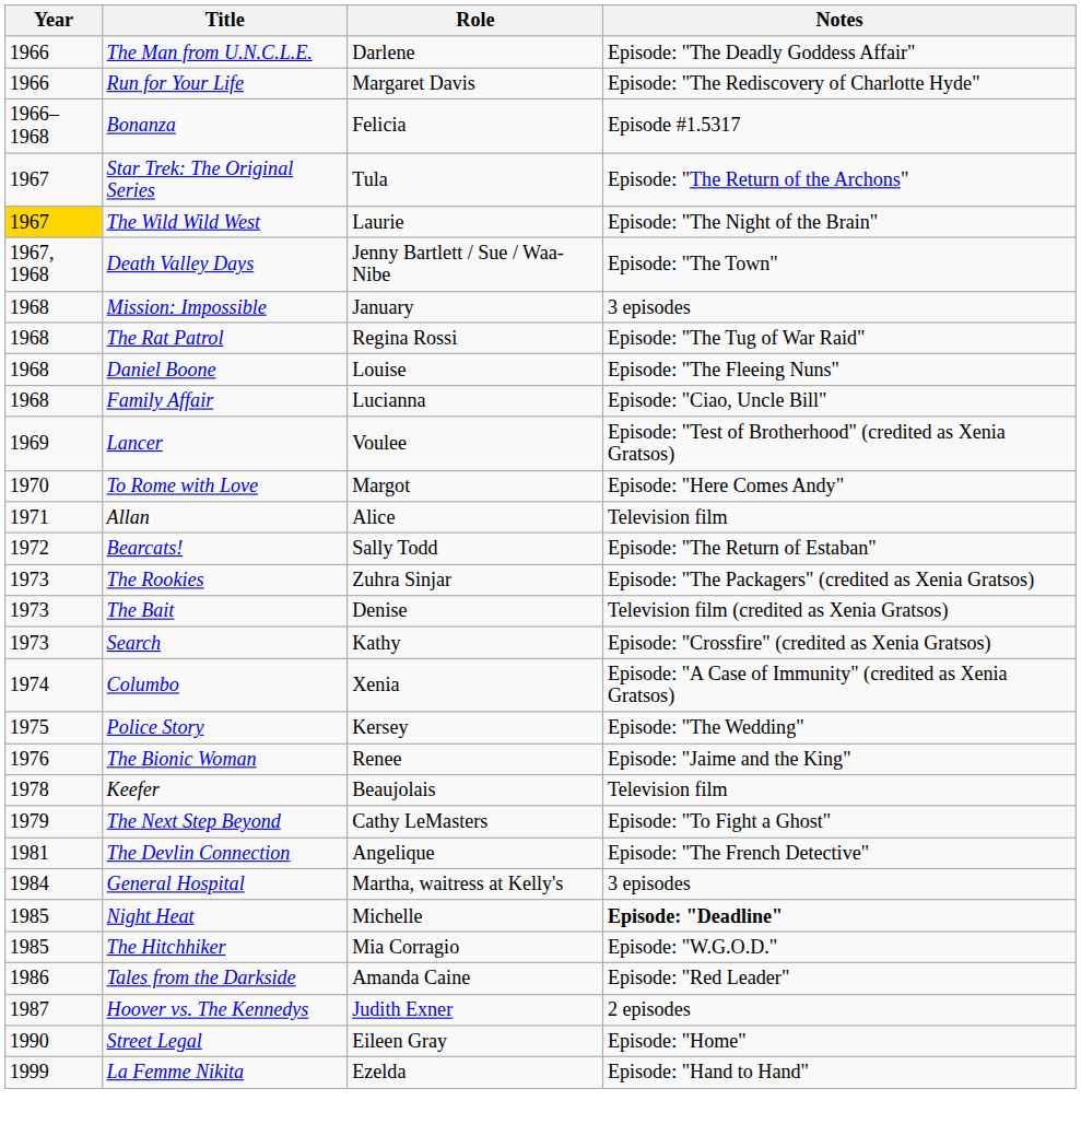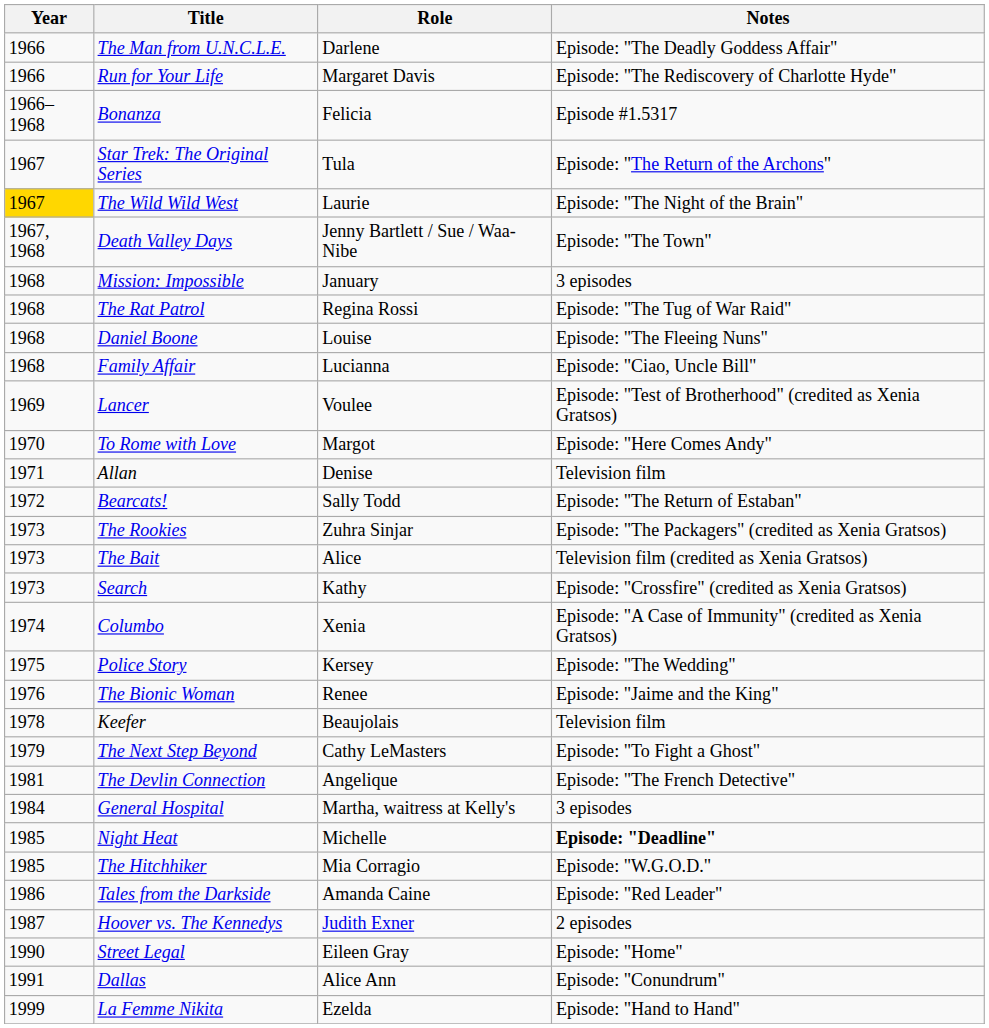 <table class="wikitable sortable">
 <tr>
 <th>Year</th>
 <th>Title</th>
 <th>Role</th>
 <th>Notes</th>
 </tr>
 <tr>
 <td>1966</td>
 <td><em><a href='#'>The Man from U.N.C.L.E.</a></em></td>
 <td>Darlene</td>
 <td>Episode: "The Deadly Goddess Affair"</td>
 </tr>
 <tr>
 <td>1966</td>
 <td><a href='#'><em>Run for Your Life</em></a></td>
 <td>Margaret Davis</td>
 <td>Episode: "The Rediscovery of Charlotte Hyde"</td>
 </tr>
 <tr>
 <td>1966–1968</td>
 <td><em><a href='#'>Bonanza</a></em></td>
 <td>Felicia</td>
 <td>Episode #1.5317</td>
 </tr>
 <tr>
 <td>1967</td>
 <td><em><a href='#'>Star Trek: The Original Series</a></em></td>
 <td>Tula</td>
 <td>Episode: "<a href='#'>The Return of the Archons</a>"</td>
 </tr>
 <tr>
 <td style="background: gold;">1967</td>
 <td><em><a href='#'>The Wild Wild West</a></em></td>
 <td>Laurie</td>
 <td>Episode: "The Night of the Brain"</td>
 </tr>
 <tr>
 <td>1967, 1968</td>
 <td><em><a href='#'>Death Valley Days</a></em></td>
 <td>Jenny Bartlett / Sue / Waa-Nibe</td>
 <td>Episode: "The Town"</td>
 </tr>
 <tr>
 <td>1968</td>
 <td><a href='#'><em>Mission: Impossible</em></a></td>
 <td>January</td>
 <td>3 episodes</td>
 </tr>
 <tr>
 <td>1968</td>
 <td><em><a href='#'>The Rat Patrol</a></em></td>
 <td>Regina Rossi</td>
 <td>Episode: "The Tug of War Raid"</td>
 </tr>
 <tr>
 <td>1968</td>
 <td><a href='#'><em>Daniel Boone</em></a></td>
 <td>Louise</td>
 <td>Episode: "The Fleeing Nuns"</td>
 </tr>
 <tr>
 <td>1968</td>
 <td><em><a href='#'>Family Affair</a></em></td>
 <td>Lucianna</td>
 <td>Episode: "Ciao, Uncle Bill"</td>
 </tr>
 <tr>
 <td>1969</td>
 <td><a href='#'><em>Lancer</em></a></td>
 <td>Voulee</td>
 <td>Episode: "Test of Brotherhood" (credited as Xenia Gratsos)</td>
 </tr>
 <tr>
 <td>1970</td>
 <td><a href='#'><em>To Rome with Love</em></a></td>
 <td>Margot</td>
 <td>Episode: "Here Comes Andy"</td>
 </tr>
 <tr>
 <td>1971</td>
 <td><em>Allan</em></td>
-<td>Alice</td>
+<td>Denise</td>
 <td>Television film</td>
 </tr>
 <tr>
 <td>1972</td>
 <td><em><a href='#'>Bearcats!</a></em></td>
 <td>Sally Todd</td>
 <td>Episode: "The Return of Estaban"</td>
 </tr>
 <tr>
 <td>1973</td>
 <td><em><a href='#'>The Rookies</a></em></td>
 <td>Zuhra Sinjar</td>
 <td>Episode: "The Packagers" (credited as Xenia Gratsos)</td>
 </tr>
 <tr>
 <td>1973</td>
 <td><a href='#'><em>The Bait</em></a></td>
-<td>Denise</td>
+<td>Alice</td>
 <td>Television film (credited as Xenia Gratsos)</td>
 </tr>
 <tr>
 <td>1973</td>
 <td><a href='#'><em>Search</em></a></td>
 <td>Kathy</td>
 <td>Episode: "Crossfire" (credited as Xenia Gratsos)</td>
 </tr>
 <tr>
 <td>1974</td>
 <td><em><a href='#'>Columbo</a></em></td>
 <td>Xenia</td>
 <td>Episode: "A Case of Immunity" (credited as Xenia Gratsos)</td>
 </tr>
 <tr>
 <td>1975</td>
 <td><a href='#'><em>Police Story</em></a></td>
 <td>Kersey</td>
 <td>Episode: "The Wedding"</td>
 </tr>
 <tr>
 <td>1976</td>
 <td><em><a href='#'>The Bionic Woman</a></em></td>
 <td>Renee</td>
 <td>Episode: "Jaime and the King"</td>
 </tr>
 <tr>
 <td>1978</td>
 <td><em>Keefer</em></td>
 <td>Beaujolais</td>
 <td>Television film</td>
 </tr>
 <tr>
 <td>1979</td>
 <td><em><a href='#'>The Next Step Beyond</a></em></td>
 <td>Cathy LeMasters</td>
 <td>Episode: "To Fight a Ghost"</td>
 </tr>
 <tr>
 <td>1981</td>
 <td><em><a href='#'>The Devlin Connection</a></em></td>
 <td>Angelique</td>
 <td>Episode: "The French Detective"</td>
 </tr>
 <tr>
 <td>1984</td>
 <td><em><a href='#'>General Hospital</a></em></td>
 <td>Martha, waitress at Kelly's</td>
 <td>3 episodes</td>
 </tr>
 <tr>
 <td>1985</td>
 <td><em><a href='#'>Night Heat</a></em></td>
 <td>Michelle</td>
 <td><strong>Episode: "Deadline"</strong></td>
 </tr>
 <tr>
 <td>1985</td>
 <td><a href='#'><em>The Hitchhiker</em></a></td>
 <td>Mia Corragio</td>
 <td>Episode: "W.G.O.D."</td>
 </tr>
 <tr>
 <td>1986</td>
 <td><em><a href='#'>Tales from the Darkside</a></em></td>
 <td>Amanda Caine</td>
 <td>Episode: "Red Leader"</td>
 </tr>
 <tr>
 <td>1987</td>
 <td><em><a href='#'>Hoover vs. The Kennedys</a></em></td>
 <td><a href='#'>Judith Exner</a></td>
 <td>2 episodes</td>
 </tr>
 <tr>
 <td>1990</td>
 <td><a href='#'><em>Street Legal</em></a></td>
 <td>Eileen Gray</td>
 <td>Episode: "Home"</td>
 </tr>
 <tr>
+<td>1991</td>
+<td><em><a href='#'>Dallas</a></em></td>
+<td>Alice Ann</td>
+<td>Episode: "Conundrum"</td>
+</tr>
+<tr>
 <td>1999</td>
 <td><a href='#'><em>La Femme Nikita</em></a></td>
 <td>Ezelda</td>
 <td>Episode: "Hand to Hand"</td>
 </tr>
 </table>
